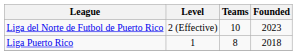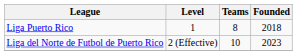 <table class="wikitable sortable" style="text-align: center;">
 <tr>
 <th>League</th>
 <th>Level</th>
 <th>Teams</th>
 <th>Founded</th>
 </tr>
 <tr>
+<td align=left><a href='#'>Liga Puerto Rico</a></td>
+<td>1</td>
+<td>8</td>
+<td>2018</td>
+</tr>
+<tr>
 <td align=left><a href='#'>Liga del Norte de Futbol de Puerto Rico</a></td>
 <td>2 (Effective)</td>
 <td>10</td>
 <td>2023</td>
 </tr>
 <tr>
-<td align=left><a href='#'>Liga Puerto Rico</a></td>
-<td>1</td>
-<td>8</td>
-<td>2018</td>
-</tr>
-<tr>
 </tr>
 </table>
